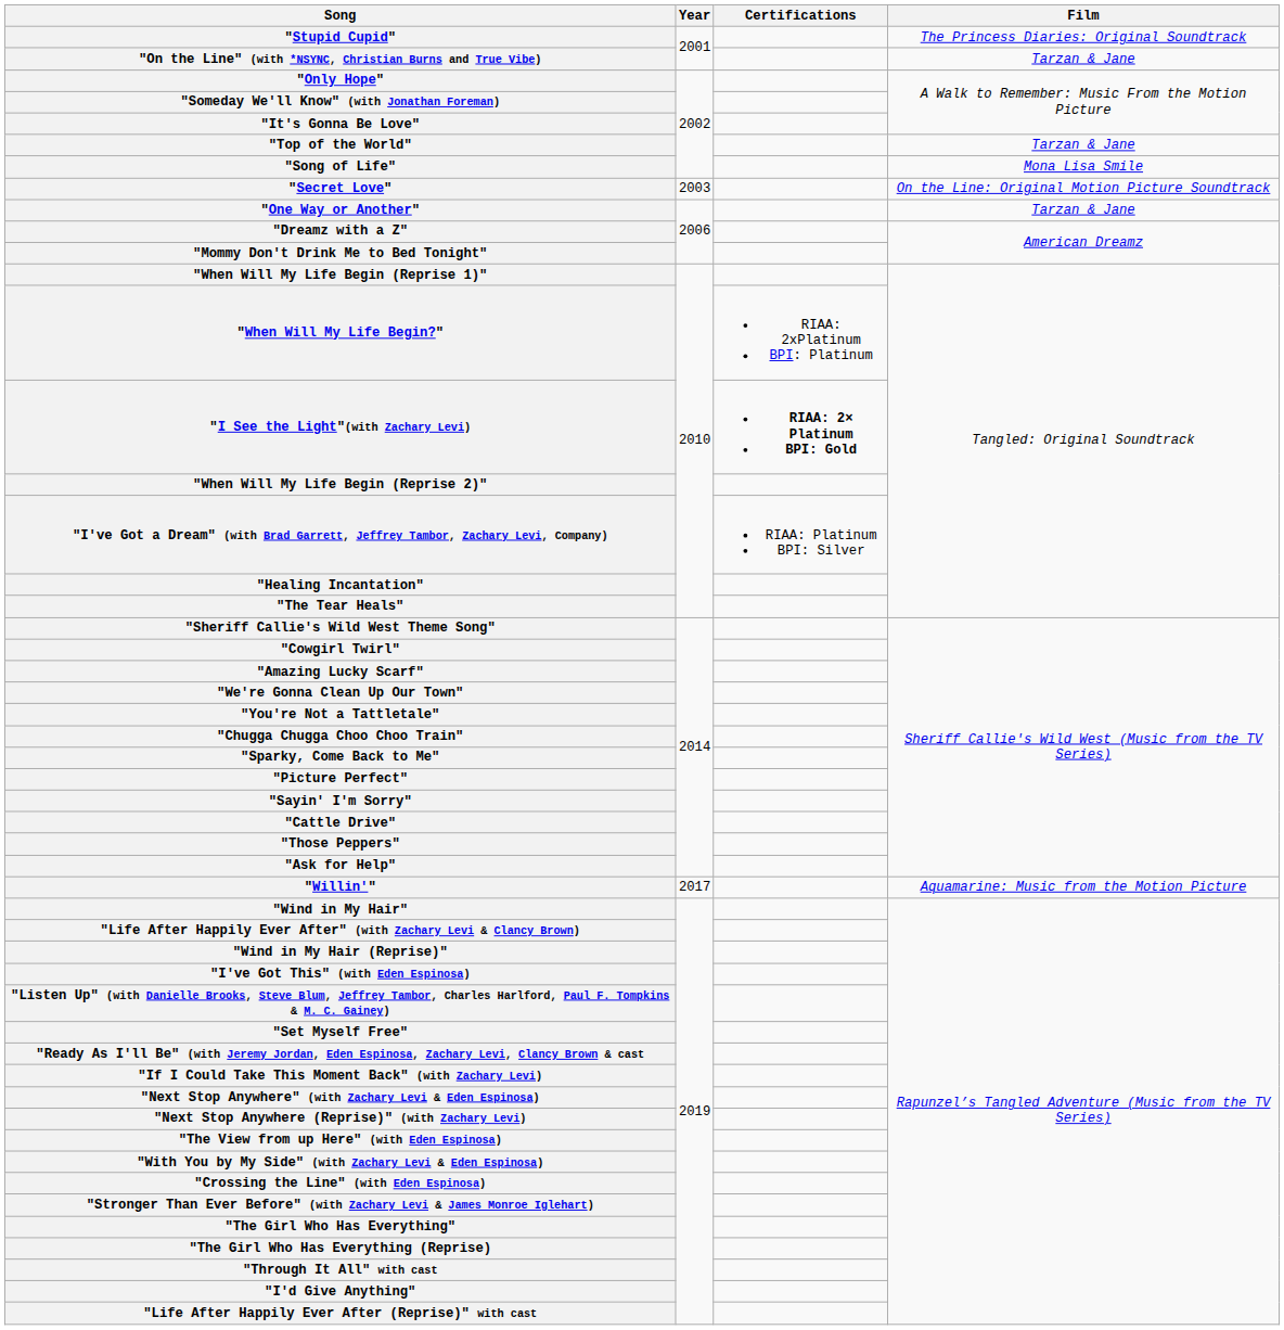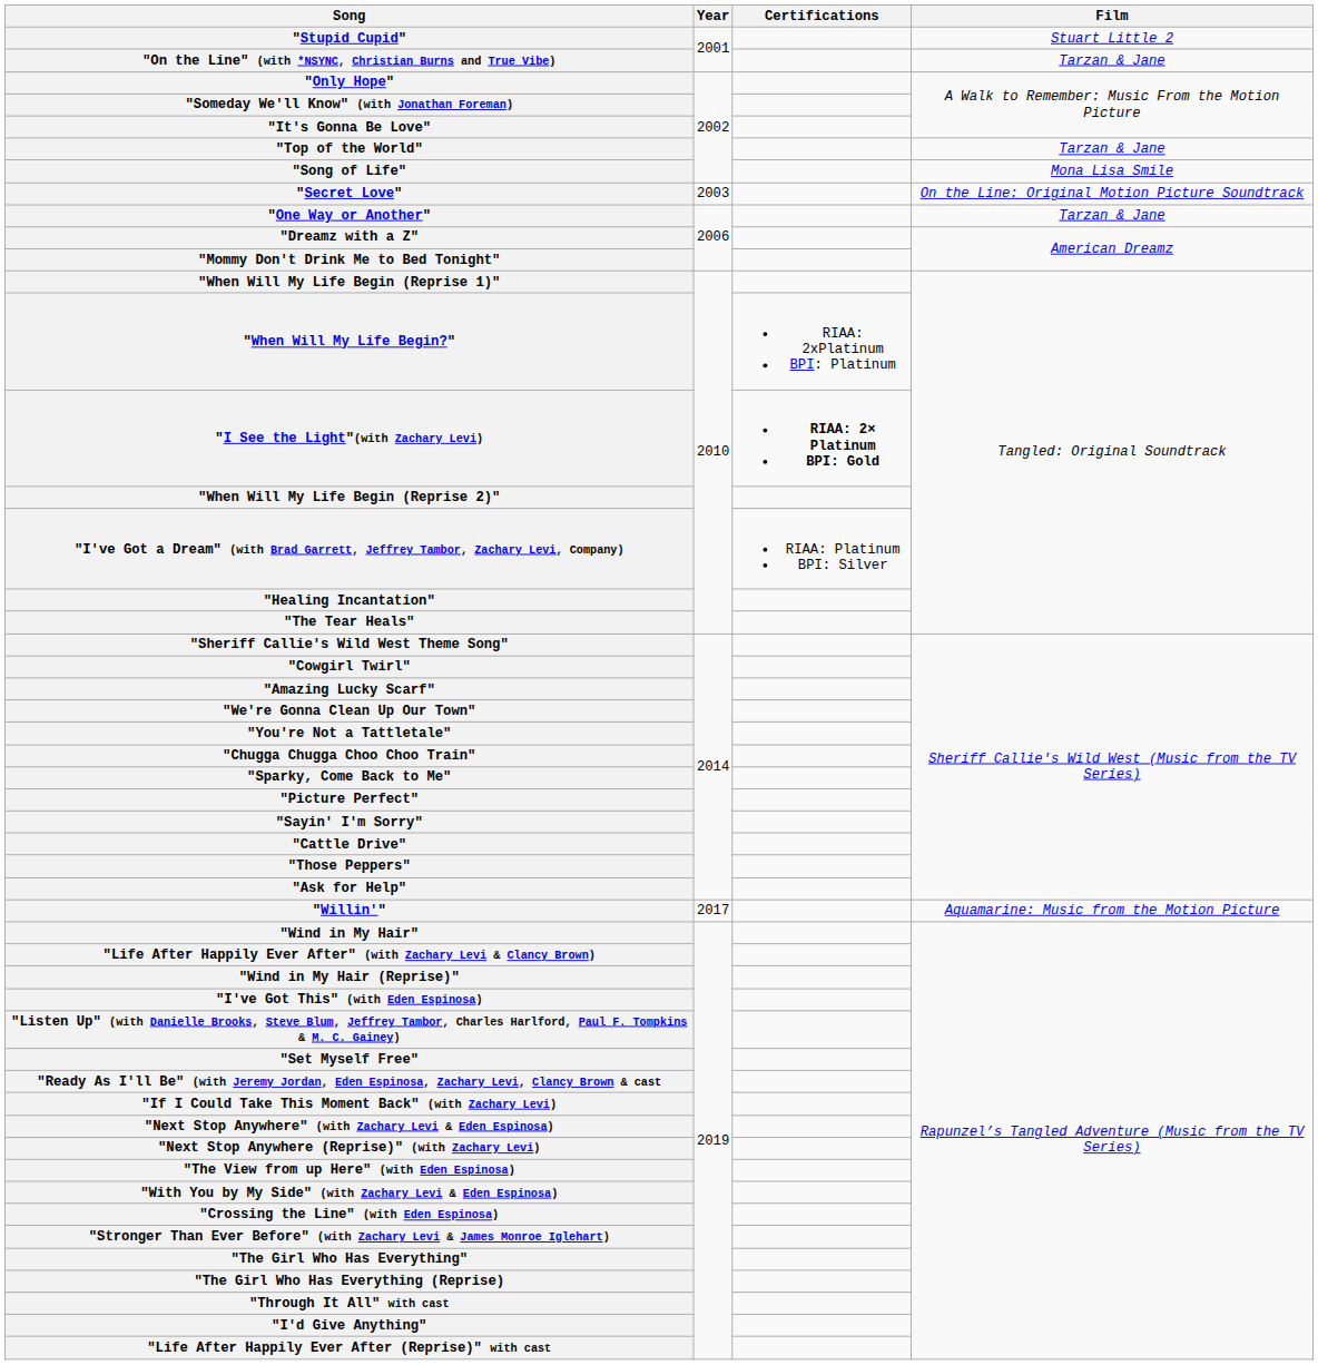 <table class="wikitable plainrowheaders" style="text-align:center;" border="1">
 <tr>
 <th scope="col">Song</th>
 <th scope="col">Year</th>
 <th scope="col">Certifications</th>
 <th scope="col">Film</th>
 </tr>
 <tr>
 <th scope="row">"<a href='#'>Stupid Cupid</a>"</th>
 <td rowspan="2">2001</td>
 <td></td>
-<td><em><a href='#'>The Princess Diaries: Original Soundtrack</a></em></td>
+<td><em><a href='#'>Stuart Little 2</a></em></td>
 </tr>
 <tr>
 <th scope="row">"On the Line" <small>(with <a href='#'>*NSYNC</a>, <a href='#'>Christian Burns</a> and <a href='#'>True Vibe</a>)</small></th>
 <td></td>
 <td><em><a href='#'>Tarzan & Jane</a></em></td>
 </tr>
 <tr>
 <th scope="row">"<a href='#'>Only Hope</a>"</th>
 <td rowspan="5">2002</td>
 <td></td>
 <td rowspan="3"><em>A Walk to Remember: Music From the Motion Picture</em></td>
 </tr>
 <tr>
 <th scope="row">"Someday We'll Know" <small>(with <a href='#'>Jonathan Foreman</a>)</small></th>
 <td></td>
 </tr>
 <tr>
 <th scope="row">"It's Gonna Be Love"</th>
 <td></td>
 </tr>
 <tr>
 <th scope="row">"Top of the World"</th>
 <td></td>
 <td><em><a href='#'>Tarzan & Jane</a></em></td>
 </tr>
 <tr>
 <th scope="row">"Song of Life"</th>
 <td></td>
 <td><em><a href='#'>Mona Lisa Smile</a></em></td>
 </tr>
 <tr>
 <th scope="row">"<a href='#'>Secret Love</a>"</th>
 <td>2003</td>
 <td></td>
 <td><em><a href='#'>On the Line: Original Motion Picture Soundtrack</a></em></td>
 </tr>
 <tr>
 <th scope="row">"<a href='#'>One Way or Another</a>"</th>
 <td rowspan="3">2006</td>
 <td></td>
 <td><em><a href='#'>Tarzan & Jane</a></em></td>
 </tr>
 <tr>
 <th scope="row">"Dreamz with a Z"</th>
 <td></td>
 <td rowspan="2"><em><a href='#'>American Dreamz</a></em></td>
 </tr>
 <tr>
 <th scope="row">"Mommy Don't Drink Me to Bed Tonight"</th>
 <td></td>
 </tr>
 <tr>
 <th scope="row">"When Will My Life Begin (Reprise 1)"</th>
 <td rowspan="7">2010</td>
 <td></td>
 <td rowspan="7"><em>Tangled: Original Soundtrack</em></td>
 </tr>
 <tr>
 <th scope="row">"<a href='#'>When Will My Life Begin?</a>"</th>
 <td><br><ul><li>RIAA: 2xPlatinum</li><li><a href='#'>BPI</a>: Platinum</li></ul></td>
 </tr>
 <tr>
 <th scope="row">"<a href='#'>I See the Light</a>"<small>(with <a href='#'>Zachary Levi</a>)</small></th>
 <td><strong><br><ul><li>RIAA: 2× Platinum</li><li>BPI: Gold</li></ul></strong></td>
 </tr>
 <tr>
 <th scope="row">"When Will My Life Begin (Reprise 2)"</th>
 <td></td>
 </tr>
 <tr>
 <th scope="row">"I've Got a Dream" <small>(with <a href='#'>Brad Garrett</a>, <a href='#'>Jeffrey Tambor</a>, <a href='#'>Zachary Levi</a>, Company)</small></th>
 <td><br><ul><li>RIAA: Platinum</li><li>BPI: Silver</li></ul></td>
 </tr>
 <tr>
 <th scope="row">"Healing Incantation"</th>
 <td></td>
 </tr>
 <tr>
 <th scope="row">"The Tear Heals"</th>
 <td></td>
 </tr>
 <tr>
 <th scope="row">"Sheriff Callie's Wild West Theme Song"</th>
 <td rowspan="12">2014</td>
 <td></td>
 <td rowspan="12"><em><a href='#'>Sheriff Callie's Wild West (Music from the TV Series)</a></em></td>
 </tr>
 <tr>
 <th scope="row">"Cowgirl Twirl"</th>
 <td></td>
 </tr>
 <tr>
 <th scope="row">"Amazing Lucky Scarf"</th>
 <td></td>
 </tr>
 <tr>
 <th scope="row">"We're Gonna Clean Up Our Town"</th>
 <td></td>
 </tr>
 <tr>
 <th scope="row">"You're Not a Tattletale"</th>
 <td></td>
 </tr>
 <tr>
 <th scope="row">"Chugga Chugga Choo Choo Train"</th>
 <td></td>
 </tr>
 <tr>
 <th scope="row">"Sparky, Come Back to Me"</th>
 <td></td>
 </tr>
 <tr>
 <th scope="row">"Picture Perfect"</th>
 <td></td>
 </tr>
 <tr>
 <th scope="row">"Sayin' I'm Sorry"</th>
 <td></td>
 </tr>
 <tr>
 <th scope="row">"Cattle Drive"</th>
 <td></td>
 </tr>
 <tr>
 <th scope="row">"Those Peppers"</th>
 <td></td>
 </tr>
 <tr>
 <th scope="row">"Ask for Help"</th>
 <td></td>
 </tr>
 <tr>
 <th scope="row">"<a href='#'>Willin'</a>"</th>
 <td>2017</td>
 <td></td>
 <td><em><a href='#'>Aquamarine: Music from the Motion Picture</a></em></td>
 </tr>
 <tr>
 <th scope="row">"Wind in My Hair"</th>
 <td rowspan="19">2019</td>
 <td></td>
 <td rowspan="19"><em><a href='#'>Rapunzel’s Tangled Adventure (Music from the TV Series)</a></em></td>
 </tr>
 <tr>
 <th scope="row">"Life After Happily Ever After" <small>(with <a href='#'>Zachary Levi</a> & <a href='#'>Clancy Brown</a>)</small></th>
 <td></td>
 </tr>
 <tr>
 <th scope="row">"Wind in My Hair (Reprise)"</th>
 <td></td>
 </tr>
 <tr>
 <th scope="row">"I've Got This" <small>(with <a href='#'>Eden Espinosa</a>)</small></th>
 <td></td>
 </tr>
 <tr>
 <th scope="row">"Listen Up" <small>(with <a href='#'>Danielle Brooks</a>, <a href='#'>Steve Blum</a>, <a href='#'>Jeffrey Tambor</a>, Charles Harlford, <a href='#'>Paul F. Tompkins</a> & <a href='#'>M. C. Gainey</a>)</small></th>
 <td></td>
 </tr>
 <tr>
 <th scope="row">"Set Myself Free"</th>
 <td></td>
 </tr>
 <tr>
 <th scope="row">"Ready As I'll Be" <small>(with <a href='#'>Jeremy Jordan</a>, <a href='#'>Eden Espinosa</a>, <a href='#'>Zachary Levi</a>, <a href='#'>Clancy Brown</a> & cast</small></th>
 <td></td>
 </tr>
 <tr>
 <th scope="row">"If I Could Take This Moment Back" <small>(with <a href='#'>Zachary Levi</a>)</small></th>
 <td></td>
 </tr>
 <tr>
 <th scope="row">"Next Stop Anywhere" <small>(with <a href='#'>Zachary Levi</a> & <a href='#'>Eden Espinosa</a>)</small></th>
 <td></td>
 </tr>
 <tr>
 <th scope="row">"Next Stop Anywhere (Reprise)" <small>(with <a href='#'>Zachary Levi</a>)</small></th>
 <td></td>
 </tr>
 <tr>
 <th scope="row">"The View from up Here" <small>(with <a href='#'>Eden Espinosa</a>)</small></th>
 <td></td>
 </tr>
 <tr>
 <th scope="row">"With You by My Side" <small>(with <a href='#'>Zachary Levi</a> & <a href='#'>Eden Espinosa</a>)</small></th>
 <td></td>
 </tr>
 <tr>
 <th scope="row">"Crossing the Line" <small>(with <a href='#'>Eden Espinosa</a>)</small></th>
 <td></td>
 </tr>
 <tr>
 <th scope="row">"Stronger Than Ever Before" <small>(with <a href='#'>Zachary Levi</a> & <a href='#'>James Monroe Iglehart</a>)</small></th>
 <td></td>
 </tr>
 <tr>
 <th scope="row">"The Girl Who Has Everything"</th>
 <td></td>
 </tr>
 <tr>
 <th scope="row">"The Girl Who Has Everything (Reprise)</th>
 <td></td>
 </tr>
 <tr>
 <th scope="row">"Through It All" <small> with cast</small></th>
 <td></td>
 </tr>
 <tr>
 <th scope="row">"I'd Give Anything"</th>
 <td></td>
 </tr>
 <tr>
 <th scope="row">"Life After Happily Ever After (Reprise)" <small> with cast</small></th>
 <td></td>
 </tr>
 </table>
